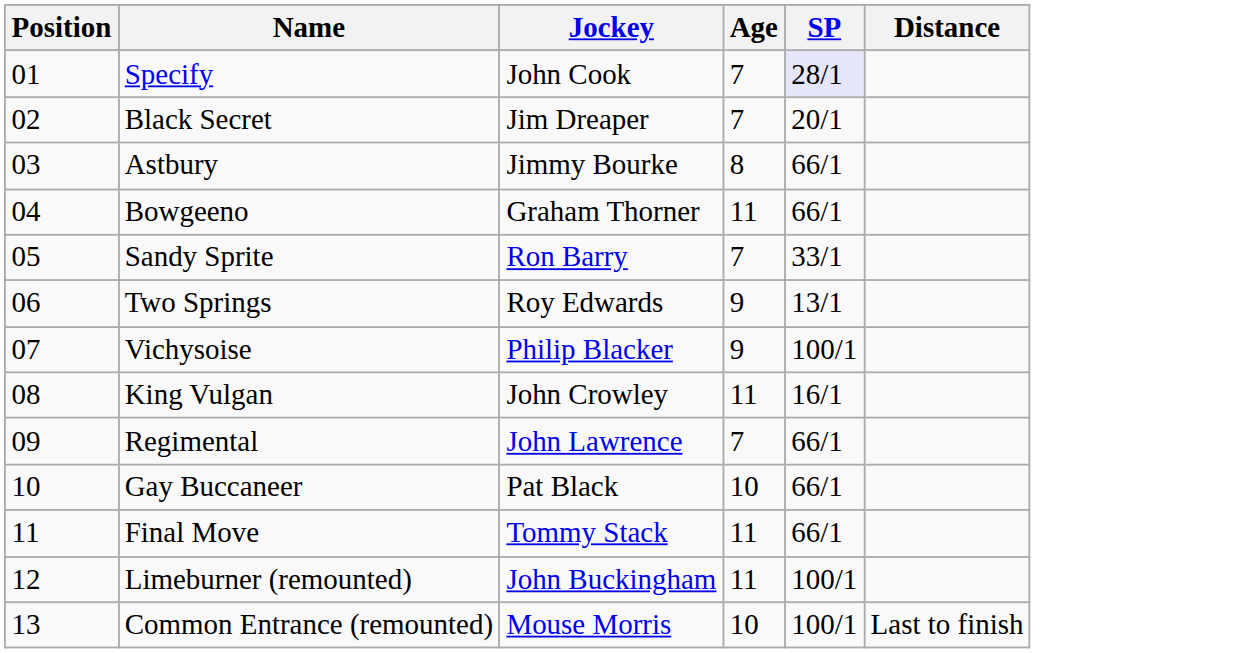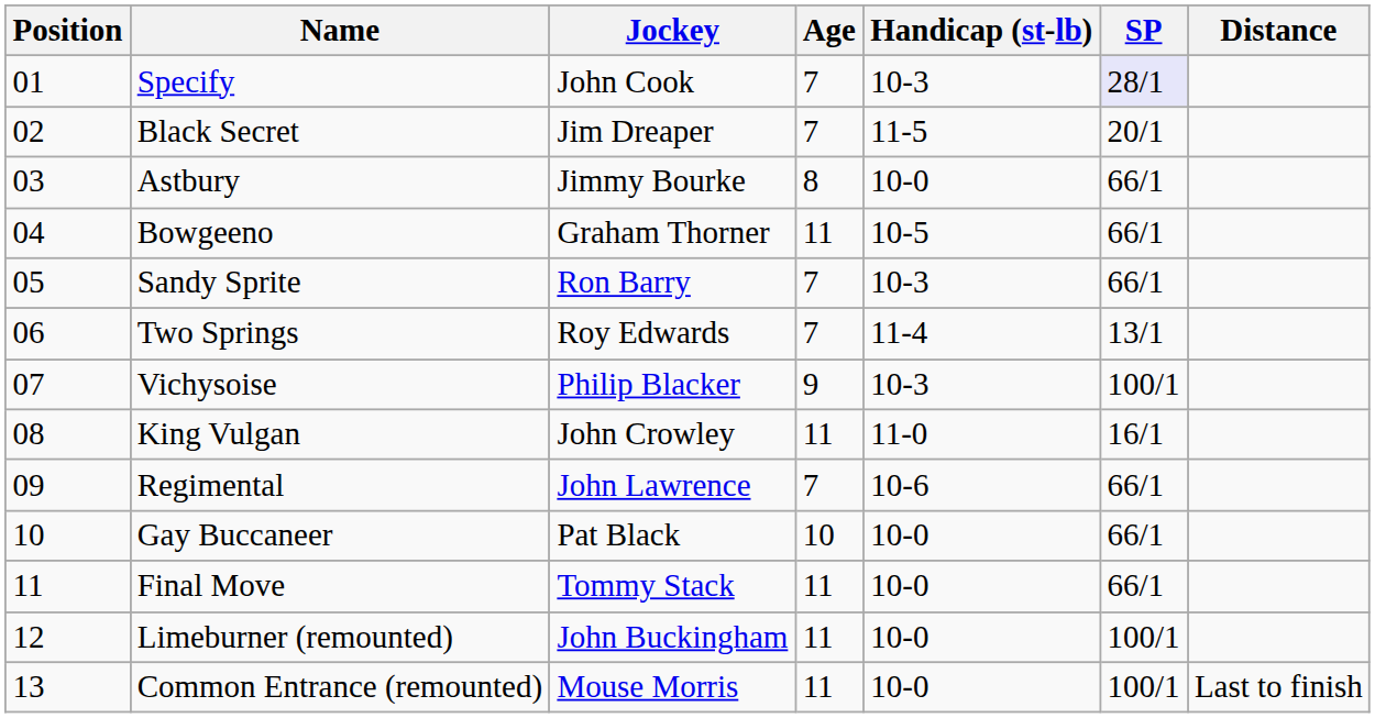 <table class="wikitable sortable">
 <tr>
 <th>Position</th>
 <th>Name</th>
 <th><a href='#'>Jockey</a></th>
 <th>Age</th>
+<th>Handicap (<a href='#'>st</a>-<a href='#'>lb</a>)</th>
 <th><a href='#'>SP</a></th>
 <th>Distance</th>
 </tr>
 <tr>
 <td>01</td>
 <td><a href='#'>Specify</a></td>
 <td>John Cook</td>
 <td>7</td>
+<td>10-3</td>
 <td style="background: lavender;">28/1</td>
 <td></td>
 </tr>
 <tr>
 <td>02</td>
 <td>Black Secret</td>
 <td>Jim Dreaper</td>
 <td>7</td>
+<td>11-5</td>
 <td>20/1</td>
 <td></td>
 </tr>
 <tr>
 <td>03</td>
 <td>Astbury</td>
 <td>Jimmy Bourke</td>
 <td>8</td>
+<td>10-0</td>
 <td>66/1</td>
 <td></td>
 </tr>
 <tr>
 <td>04</td>
 <td>Bowgeeno</td>
 <td>Graham Thorner</td>
 <td>11</td>
+<td>10-5</td>
 <td>66/1</td>
 <td></td>
 </tr>
 <tr>
 <td>05</td>
 <td>Sandy Sprite</td>
 <td><a href='#'>Ron Barry</a></td>
 <td>7</td>
-<td>33/1</td>
+<td>10-3</td>
+<td>66/1</td>
 <td></td>
 </tr>
 <tr>
 <td>06</td>
 <td>Two Springs</td>
 <td>Roy Edwards</td>
-<td>9</td>
+<td>7</td>
+<td>11-4</td>
 <td>13/1</td>
 <td></td>
 </tr>
 <tr>
 <td>07</td>
 <td>Vichysoise</td>
 <td><a href='#'>Philip Blacker</a></td>
 <td>9</td>
+<td>10-3</td>
 <td>100/1</td>
 <td></td>
 </tr>
 <tr>
 <td>08</td>
 <td>King Vulgan</td>
 <td>John Crowley</td>
 <td>11</td>
+<td>11-0</td>
 <td>16/1</td>
 <td></td>
 </tr>
 <tr>
 <td>09</td>
 <td>Regimental</td>
 <td><a href='#'>John Lawrence</a></td>
 <td>7</td>
+<td>10-6</td>
 <td>66/1</td>
 <td></td>
 </tr>
 <tr>
 <td>10</td>
 <td>Gay Buccaneer</td>
 <td>Pat Black</td>
 <td>10</td>
+<td>10-0</td>
 <td>66/1</td>
 <td></td>
 </tr>
 <tr>
 <td>11</td>
 <td>Final Move</td>
 <td><a href='#'>Tommy Stack</a></td>
 <td>11</td>
+<td>10-0</td>
 <td>66/1</td>
 <td></td>
 </tr>
 <tr>
 <td>12</td>
 <td>Limeburner (remounted)</td>
 <td><a href='#'>John Buckingham</a></td>
 <td>11</td>
+<td>10-0</td>
 <td>100/1</td>
 <td></td>
 </tr>
 <tr>
 <td>13</td>
 <td>Common Entrance (remounted)</td>
 <td><a href='#'>Mouse Morris</a></td>
-<td>10</td>
+<td>11</td>
+<td>10-0</td>
 <td>100/1</td>
 <td>Last to finish</td>
 </tr>
 </table>
